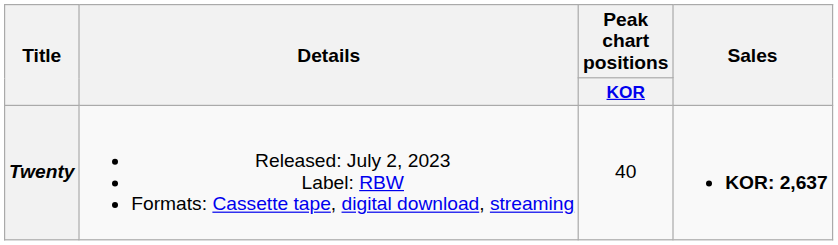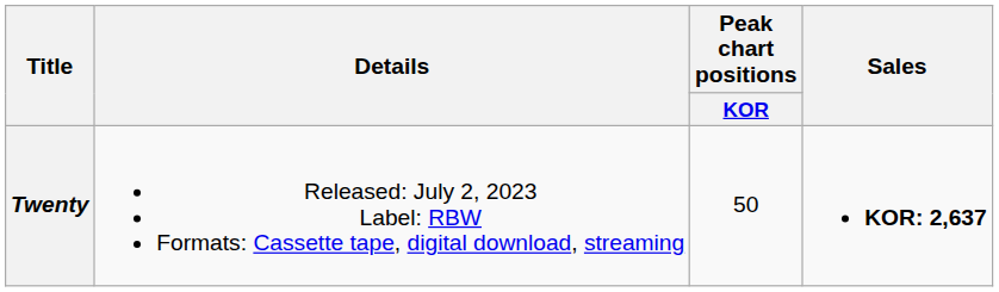 <table class="wikitable plainrowheaders" style="text-align:center">
 <tr>
 <th scope="col" rowspan="2">Title</th>
 <th scope="col" rowspan="2">Details</th>
 <th scope="col">Peak chart positions</th>
 <th scope="col" rowspan="2">Sales</th>
 </tr>
 <tr>
 <th style="font-size:90%; width:2.5em"><a href='#'>KOR</a><br></th>
 </tr>
 <tr>
 <th scope="row"><em>Twenty</em></th>
 <td><br><ul><li>Released: July 2, 2023</li><li>Label: <a href='#'>RBW</a></li><li>Formats: <a href='#'>Cassette tape</a>, <a href='#'>digital download</a>, <a href='#'>streaming</a></li></ul></td>
-<td>40</td>
+<td>50</td>
 <td><strong><br><ul><li>KOR: 2,637</li></ul></strong></td>
 </tr>
 </table>
